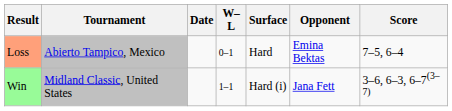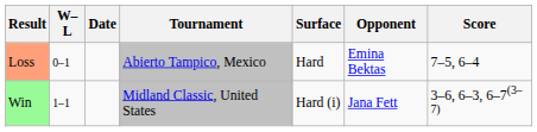 <table class="sortable wikitable">
 <tr>
 <th>Result</th>
+<th class="unsortable">W–L</th>
+<th>Date</th>
 <th>Tournament</th>
-<th>Date</th>
-<th class="unsortable">W–L</th>
 <th>Surface</th>
 <th>Opponent</th>
 <th class="unsortable">Score</th>
 </tr>
 <tr>
 <td bgcolor=ffa07a>Loss</td>
+<td><small>0–1</small></td>
+<td><a href='#'></a></td>
 <td style="background:silver;"><a href='#'>Abierto Tampico</a>, Mexico</td>
-<td><a href='#'></a></td>
-<td><small>0–1</small></td>
 <td>Hard</td>
 <td> <a href='#'>Emina Bektas</a></td>
 <td>7–5, 6–4</td>
 </tr>
 <tr>
 <td bgcolor=98fb98>Win</td>
+<td><small>1–1</small></td>
+<td><a href='#'></a></td>
 <td style="background:silver;"><a href='#'>Midland Classic</a>, United States</td>
-<td><a href='#'></a></td>
-<td><small>1–1</small></td>
 <td>Hard (i)</td>
 <td> <a href='#'>Jana Fett</a></td>
 <td>3–6, 6–3, 6–7<sup>(3–7)</sup></td>
 </tr>
 </table>
